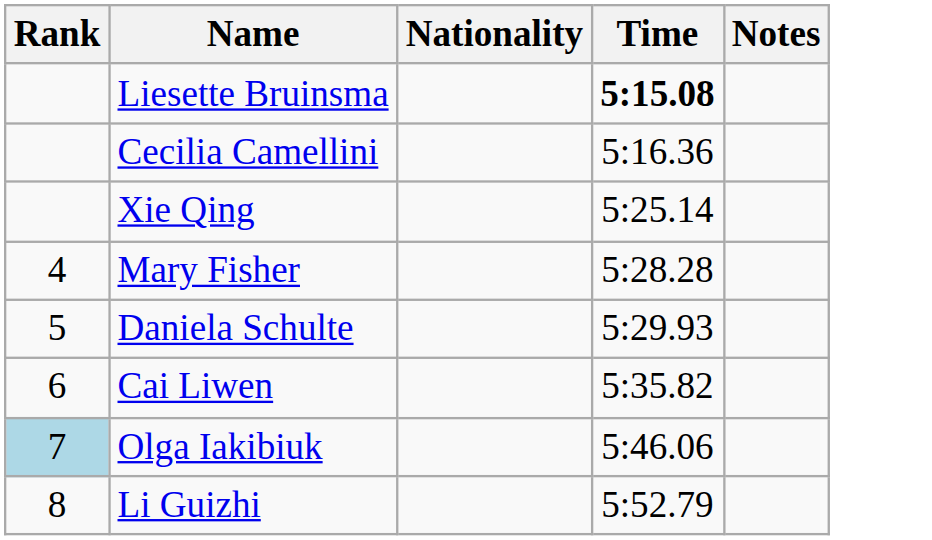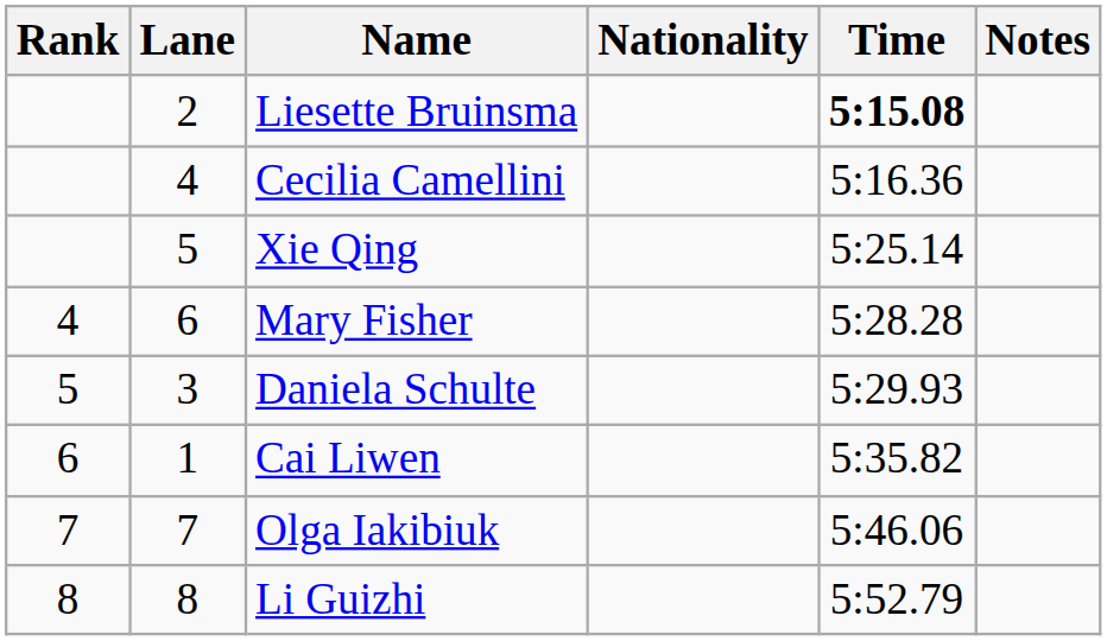 <table class="wikitable sortable" style="text-align:center">
 <tr>
 <th>Rank</th>
+<th>Lane</th>
 <th>Name</th>
 <th>Nationality</th>
 <th>Time</th>
 <th>Notes</th>
 </tr>
 <tr>
 <td></td>
+<td>2</td>
 <td style="text-align:left"><a href='#'>Liesette Bruinsma</a></td>
 <td style="text-align:left"></td>
 <td><strong>5:15.08</strong></td>
 <td></td>
 </tr>
 <tr>
 <td></td>
+<td>4</td>
 <td style="text-align:left"><a href='#'>Cecilia Camellini</a></td>
 <td style="text-align:left"></td>
 <td>5:16.36</td>
 <td></td>
 </tr>
 <tr>
 <td></td>
+<td>5</td>
 <td style="text-align:left"><a href='#'>Xie Qing</a></td>
 <td style="text-align:left"></td>
 <td>5:25.14</td>
 <td></td>
 </tr>
 <tr>
 <td>4</td>
+<td>6</td>
 <td style="text-align:left"><a href='#'>Mary Fisher</a></td>
 <td style="text-align:left"></td>
 <td>5:28.28</td>
 <td></td>
 </tr>
 <tr>
 <td>5</td>
+<td>3</td>
 <td style="text-align:left"><a href='#'>Daniela Schulte</a></td>
 <td style="text-align:left"></td>
 <td>5:29.93</td>
 <td></td>
 </tr>
 <tr>
 <td>6</td>
+<td>1</td>
 <td style="text-align:left"><a href='#'>Cai Liwen</a></td>
 <td style="text-align:left"></td>
 <td>5:35.82</td>
 <td></td>
 </tr>
 <tr>
-<td style="background: lightblue;">7</td>
+<td>7</td>
+<td>7</td>
 <td style="text-align:left"><a href='#'>Olga Iakibiuk</a></td>
 <td style="text-align:left"></td>
 <td>5:46.06</td>
 <td></td>
 </tr>
 <tr>
 <td>8</td>
+<td>8</td>
 <td style="text-align:left"><a href='#'>Li Guizhi</a></td>
 <td style="text-align:left"></td>
 <td>5:52.79</td>
 <td></td>
 </tr>
 </table>
